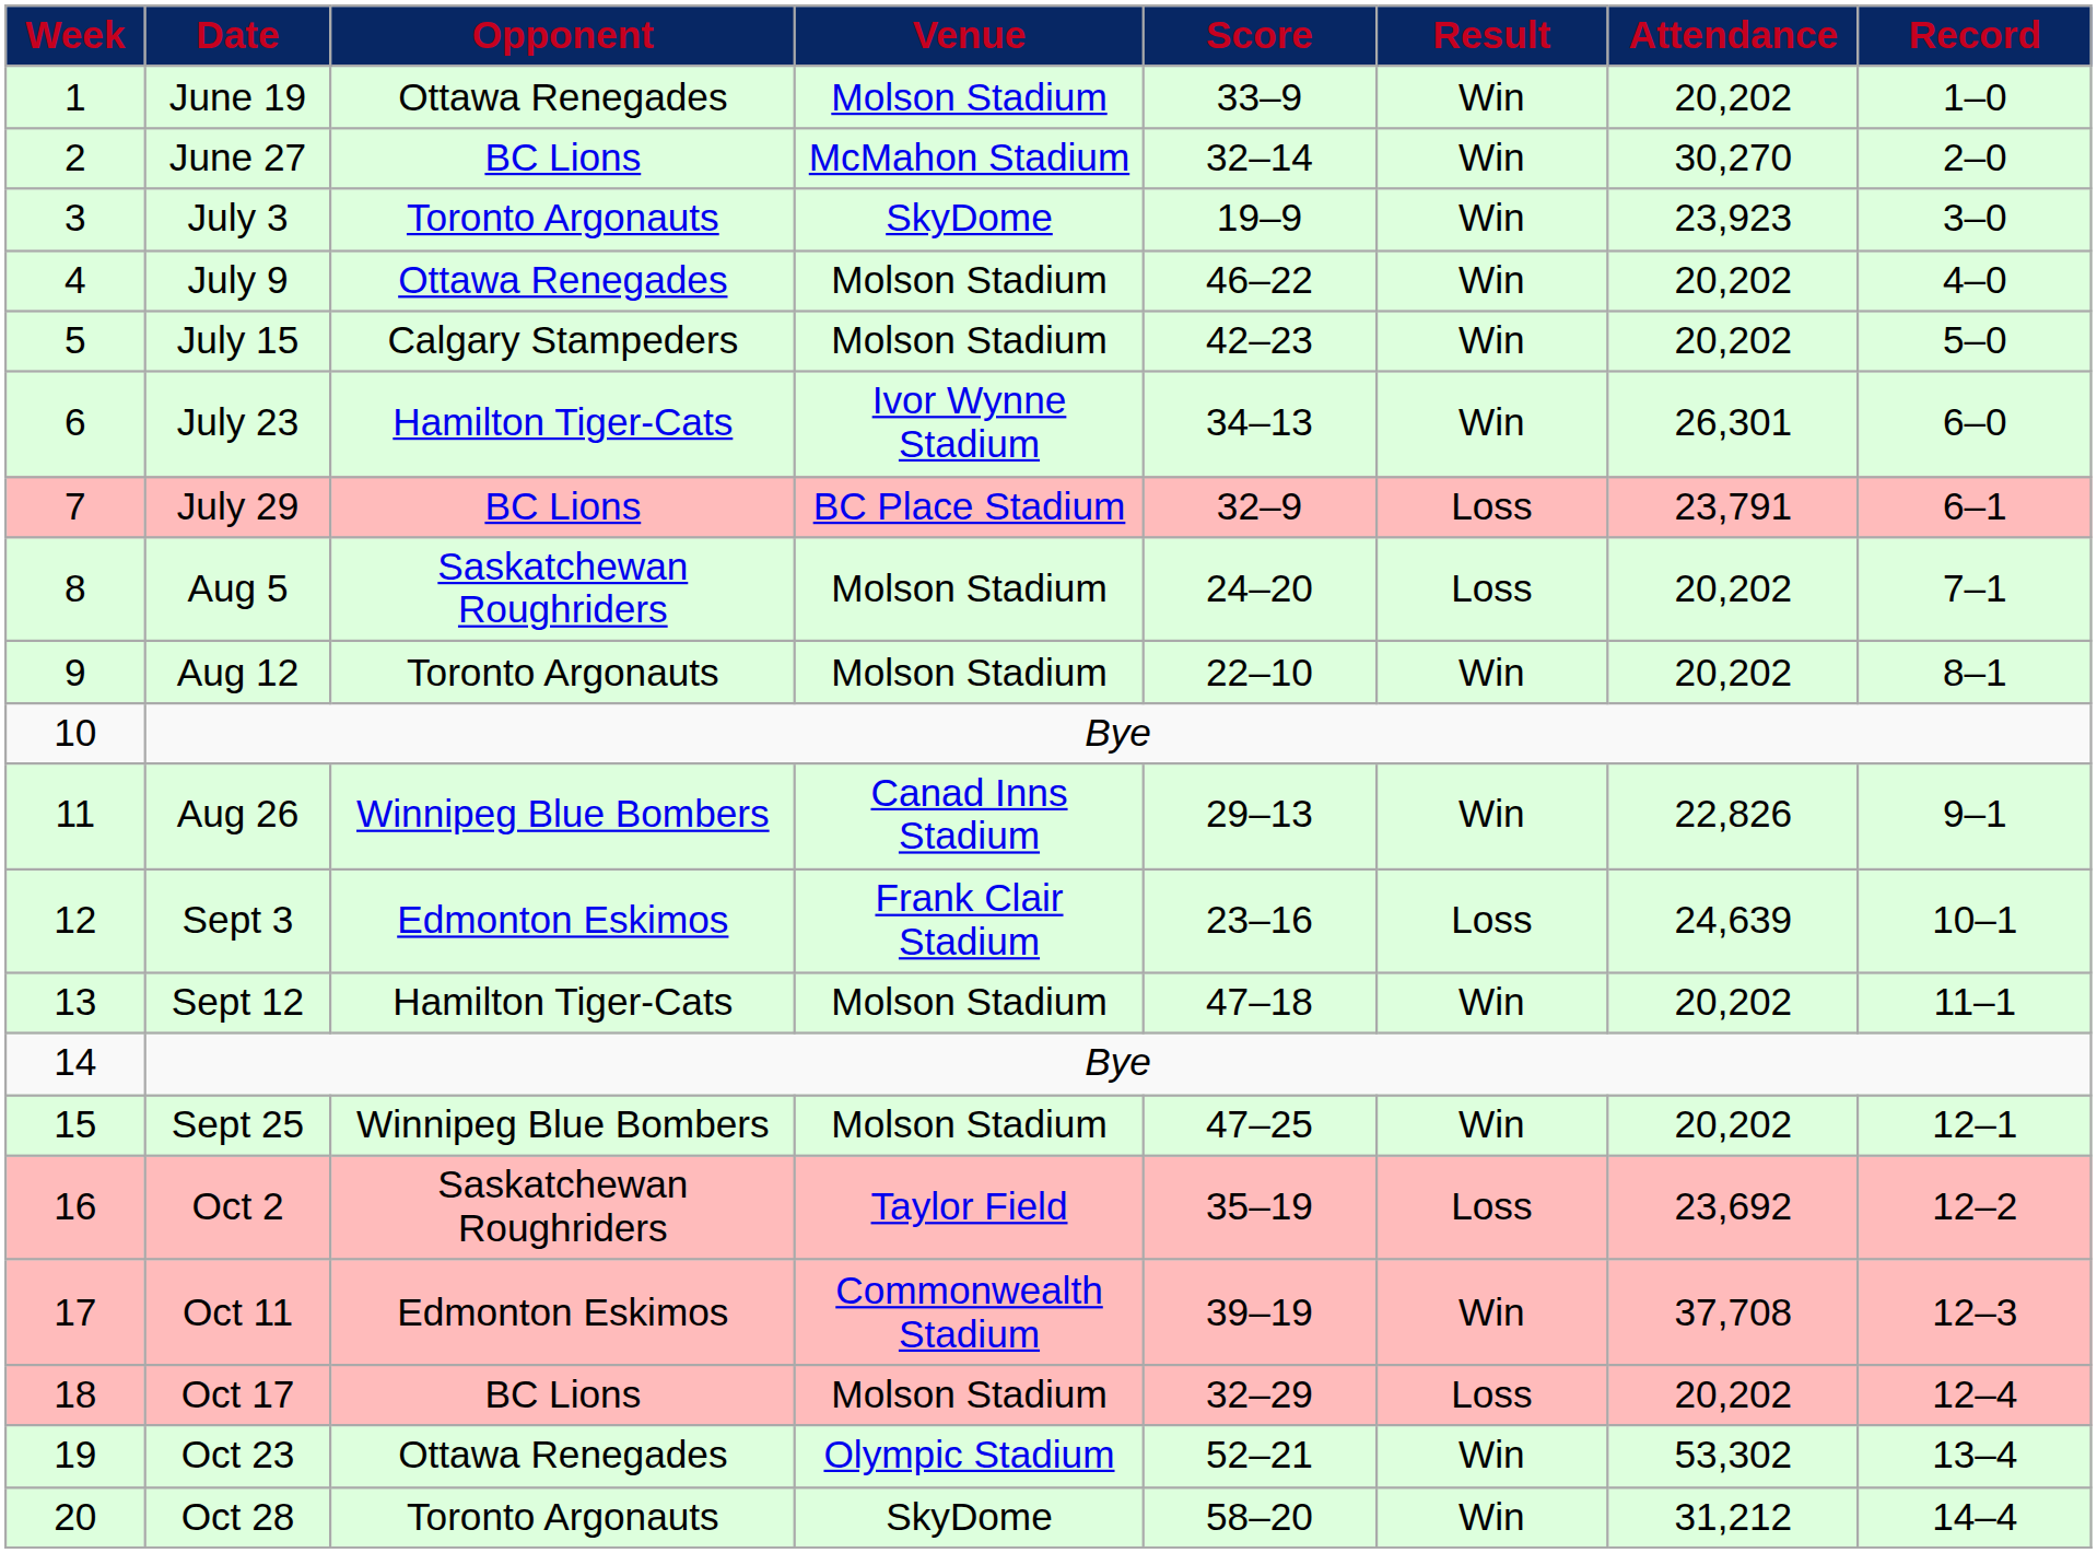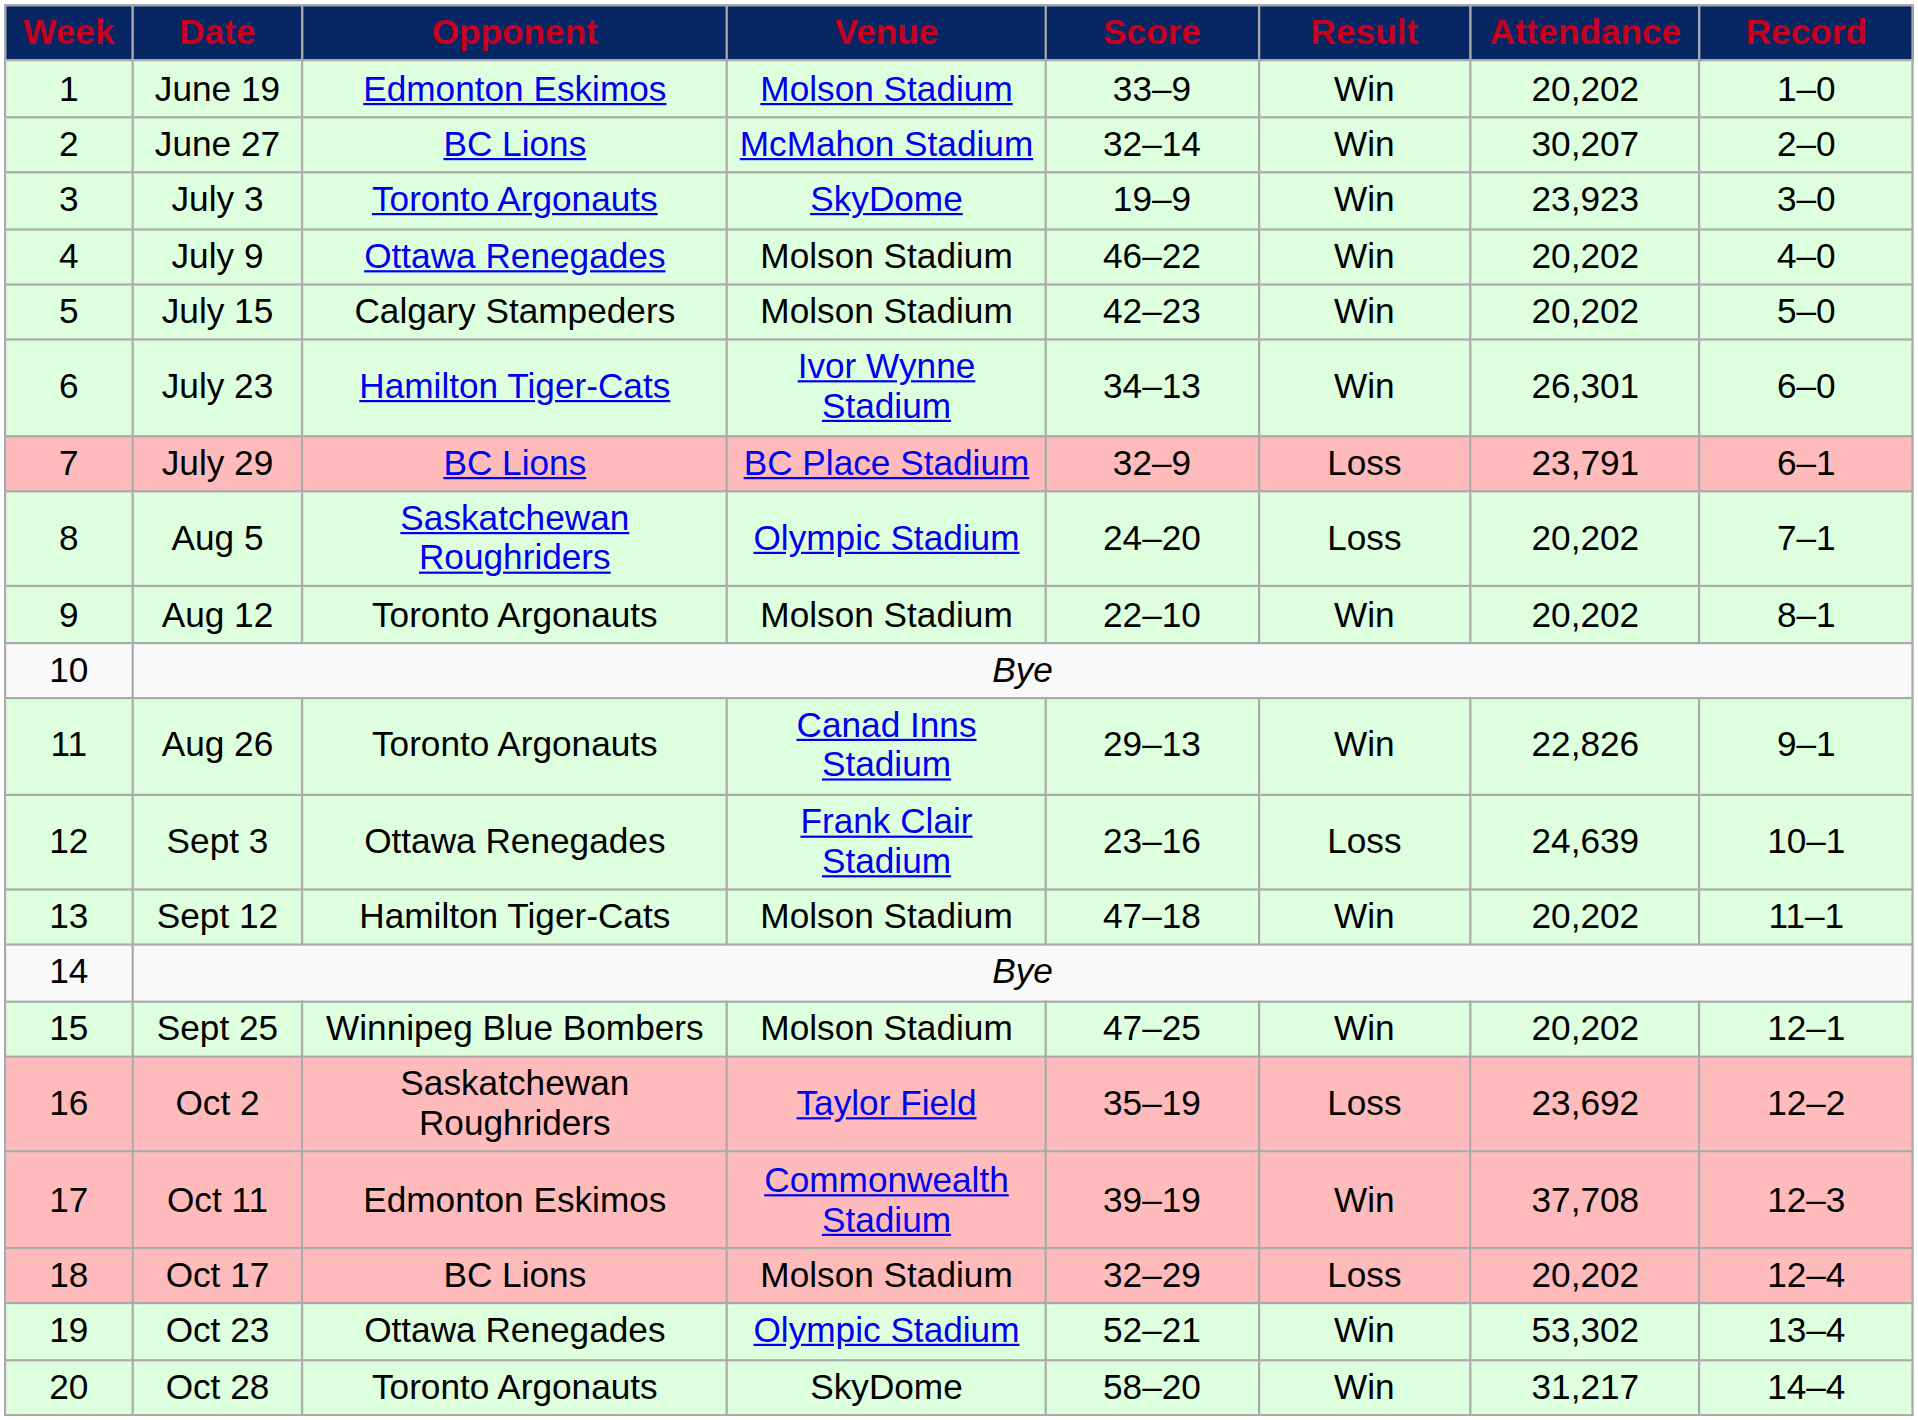 <table class="wikitable sortable sortable" style="font-size: 100%; text-align: center;">
 <tr>
 <th style="background:#072764;color:#c6011f;" width="6%">Week</th>
 <th style="background:#072764;color:#c6011f;" width="8%">Date</th>
 <th style="background:#072764;color:#c6011f;" width="20%">Opponent</th>
 <th style="background:#072764;color:#c6011f;" width="15%">Venue</th>
 <th style="background:#072764;color:#c6011f;" width="10%">Score</th>
 <th style="background:#072764;color:#c6011f;" width="10%">Result</th>
 <th style="background:#072764;color:#c6011f;" width="10%">Attendance</th>
 <th style="background:#072764;color:#c6011f;" width="10%">Record</th>
 </tr>
 <tr bgcolor="ddffdd">
 <td>1</td>
 <td>June 19</td>
-<td>Ottawa Renegades</td>
+<td><a href='#'>Edmonton Eskimos</a></td>
 <td><a href='#'>Molson Stadium</a></td>
 <td>33–9</td>
 <td>Win</td>
 <td>20,202</td>
 <td>1–0</td>
 </tr>
 <tr bgcolor="ddffdd">
 <td>2</td>
 <td>June 27</td>
 <td><a href='#'>BC Lions</a></td>
 <td><a href='#'>McMahon Stadium</a></td>
 <td>32–14</td>
 <td>Win</td>
-<td>30,270</td>
+<td>30,207</td>
 <td>2–0</td>
 </tr>
 <tr bgcolor="ddffdd">
 <td>3</td>
 <td>July 3</td>
 <td><a href='#'>Toronto Argonauts</a></td>
 <td><a href='#'>SkyDome</a></td>
 <td>19–9</td>
 <td>Win</td>
 <td>23,923</td>
 <td>3–0</td>
 </tr>
 <tr bgcolor="ddffdd">
 <td>4</td>
 <td>July 9</td>
 <td><a href='#'>Ottawa Renegades</a></td>
 <td>Molson Stadium</td>
 <td>46–22</td>
 <td>Win</td>
 <td>20,202</td>
 <td>4–0</td>
 </tr>
 <tr bgcolor="ddffdd">
 <td>5</td>
 <td>July 15</td>
 <td>Calgary Stampeders</td>
 <td>Molson Stadium</td>
 <td>42–23</td>
 <td>Win</td>
 <td>20,202</td>
 <td>5–0</td>
 </tr>
 <tr bgcolor="ddffdd">
 <td>6</td>
 <td>July 23</td>
 <td><a href='#'>Hamilton Tiger-Cats</a></td>
 <td><a href='#'>Ivor Wynne Stadium</a></td>
 <td>34–13</td>
 <td>Win</td>
 <td>26,301</td>
 <td>6–0</td>
 </tr>
 <tr bgcolor="ffbbbb">
 <td>7</td>
 <td>July 29</td>
 <td><a href='#'>BC Lions</a></td>
 <td><a href='#'>BC Place Stadium</a></td>
 <td>32–9</td>
 <td>Loss</td>
 <td>23,791</td>
 <td>6–1</td>
 </tr>
 <tr bgcolor="ddffdd">
 <td>8</td>
 <td>Aug 5</td>
 <td><a href='#'>Saskatchewan Roughriders</a></td>
-<td>Molson Stadium</td>
+<td><a href='#'>Olympic Stadium</a></td>
 <td>24–20</td>
 <td>Loss</td>
 <td>20,202</td>
 <td>7–1</td>
 </tr>
 <tr bgcolor="ddffdd">
 <td>9</td>
 <td>Aug 12</td>
 <td>Toronto Argonauts</td>
 <td>Molson Stadium</td>
 <td>22–10</td>
 <td>Win</td>
 <td>20,202</td>
 <td>8–1</td>
 </tr>
 <tr align="center">
 <td>10</td>
 <td colSpan=56 align="center"><em>Bye</em></td>
 </tr>
 <tr bgcolor="ddffdd">
 <td>11</td>
 <td>Aug 26</td>
-<td><a href='#'>Winnipeg Blue Bombers</a></td>
+<td>Toronto Argonauts</td>
 <td><a href='#'>Canad Inns Stadium</a></td>
 <td>29–13</td>
 <td>Win</td>
 <td>22,826</td>
 <td>9–1</td>
 </tr>
 <tr bgcolor="ddffdd">
 <td>12</td>
 <td>Sept 3</td>
-<td><a href='#'>Edmonton Eskimos</a></td>
+<td>Ottawa Renegades</td>
 <td><a href='#'>Frank Clair Stadium</a></td>
 <td>23–16</td>
 <td>Loss</td>
 <td>24,639</td>
 <td>10–1</td>
 </tr>
 <tr bgcolor="ddffdd">
 <td>13</td>
 <td>Sept 12</td>
 <td>Hamilton Tiger-Cats</td>
 <td>Molson Stadium</td>
 <td>47–18</td>
 <td>Win</td>
 <td>20,202</td>
 <td>11–1</td>
 </tr>
 <tr align="center">
 <td>14</td>
 <td colSpan=56 align="center"><em>Bye</em></td>
 </tr>
 <tr bgcolor="ddffdd">
 <td>15</td>
 <td>Sept 25</td>
 <td>Winnipeg Blue Bombers</td>
 <td>Molson Stadium</td>
 <td>47–25</td>
 <td>Win</td>
 <td>20,202</td>
 <td>12–1</td>
 </tr>
 <tr bgcolor="ffbbbb">
 <td>16</td>
 <td>Oct 2</td>
 <td>Saskatchewan Roughriders</td>
 <td><a href='#'>Taylor Field</a></td>
 <td>35–19</td>
 <td>Loss</td>
 <td>23,692</td>
 <td>12–2</td>
 </tr>
 <tr bgcolor="ffbbbb">
 <td>17</td>
 <td>Oct 11</td>
 <td>Edmonton Eskimos</td>
 <td><a href='#'>Commonwealth Stadium</a></td>
 <td>39–19</td>
 <td>Win</td>
 <td>37,708</td>
 <td>12–3</td>
 </tr>
 <tr bgcolor="ffbbbb">
 <td>18</td>
 <td>Oct 17</td>
 <td>BC Lions</td>
 <td>Molson Stadium</td>
 <td>32–29</td>
 <td>Loss</td>
 <td>20,202</td>
 <td>12–4</td>
 </tr>
 <tr bgcolor="ddffdd">
 <td>19</td>
 <td>Oct 23</td>
 <td>Ottawa Renegades</td>
 <td><a href='#'>Olympic Stadium</a></td>
 <td>52–21</td>
 <td>Win</td>
 <td>53,302</td>
 <td>13–4</td>
 </tr>
 <tr bgcolor="ddffdd">
 <td>20</td>
 <td>Oct 28</td>
 <td>Toronto Argonauts</td>
 <td>SkyDome</td>
 <td>58–20</td>
 <td>Win</td>
-<td>31,212</td>
+<td>31,217</td>
 <td>14–4</td>
 </tr>
 <tr>
 </tr>
 </table>
